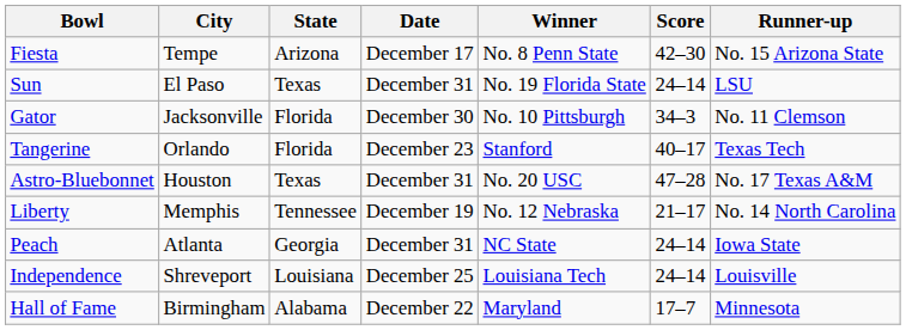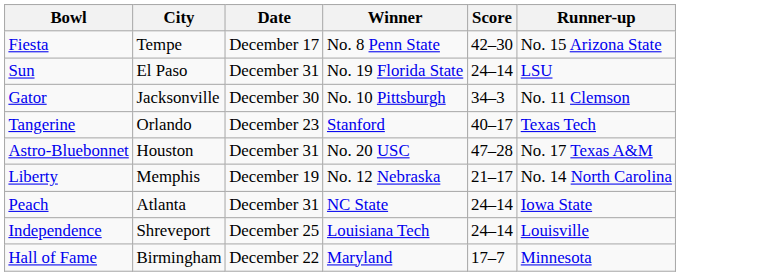 <table class="wikitable sortable">
 <tr>
 <th>Bowl</th>
 <th>City</th>
-<th>State</th>
 <th>Date</th>
 <th>Winner</th>
 <th>Score</th>
 <th>Runner-up</th>
 </tr>
 <tr>
 <td><a href='#'>Fiesta</a></td>
 <td>Tempe</td>
-<td>Arizona</td>
 <td>December 17</td>
 <td>No. 8 <a href='#'>Penn State</a></td>
 <td>42–30</td>
 <td>No. 15 <a href='#'>Arizona State</a></td>
 </tr>
 <tr>
 <td><a href='#'>Sun</a></td>
 <td>El Paso</td>
-<td>Texas</td>
 <td>December 31</td>
 <td>No. 19 <a href='#'>Florida State</a></td>
 <td>24–14</td>
 <td><a href='#'>LSU</a></td>
 </tr>
 <tr>
 <td><a href='#'>Gator</a></td>
 <td>Jacksonville</td>
-<td>Florida</td>
 <td>December 30</td>
 <td>No. 10 <a href='#'>Pittsburgh</a></td>
 <td>34–3</td>
 <td>No. 11 <a href='#'>Clemson</a></td>
 </tr>
 <tr>
 <td><a href='#'>Tangerine</a></td>
 <td>Orlando</td>
-<td>Florida</td>
 <td>December 23</td>
 <td><a href='#'>Stanford</a></td>
 <td>40–17</td>
 <td><a href='#'>Texas Tech</a></td>
 </tr>
 <tr>
 <td><a href='#'>Astro-Bluebonnet</a></td>
 <td>Houston</td>
-<td>Texas</td>
 <td>December 31</td>
 <td>No. 20 <a href='#'>USC</a></td>
 <td>47–28</td>
 <td>No. 17 <a href='#'>Texas A&M</a></td>
 </tr>
 <tr>
 <td><a href='#'>Liberty</a></td>
 <td>Memphis</td>
-<td>Tennessee</td>
 <td>December 19</td>
 <td>No. 12 <a href='#'>Nebraska</a></td>
 <td>21–17</td>
 <td>No. 14 <a href='#'>North Carolina</a></td>
 </tr>
 <tr>
 <td><a href='#'>Peach</a></td>
 <td>Atlanta</td>
-<td>Georgia</td>
 <td>December 31</td>
 <td><a href='#'>NC State</a></td>
 <td>24–14</td>
 <td><a href='#'>Iowa State</a></td>
 </tr>
 <tr>
 <td><a href='#'>Independence</a></td>
 <td>Shreveport</td>
-<td>Louisiana</td>
 <td>December 25</td>
 <td><a href='#'>Louisiana Tech</a></td>
 <td>24–14</td>
 <td><a href='#'>Louisville</a></td>
 </tr>
 <tr>
 <td><a href='#'>Hall of Fame</a></td>
 <td>Birmingham</td>
-<td>Alabama</td>
 <td>December 22</td>
 <td><a href='#'>Maryland</a></td>
 <td>17–7</td>
 <td><a href='#'>Minnesota</a></td>
 </tr>
 </table>
